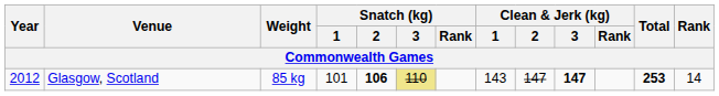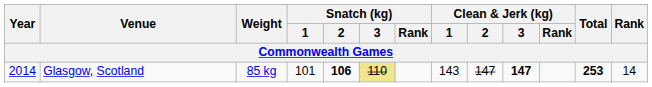 <table class = "wikitable" style="text-align:center;">
 <tr>
 <th rowspan=2 width=40>Year</th>
 <th rowspan=2 width=250>Venue</th>
 <th rowspan=2 width=60>Weight</th>
 <th colspan=4>Snatch (kg)</th>
 <th colspan=4>Clean & Jerk (kg)</th>
 <th rowspan=2 width=40>Total</th>
 <th rowspan=2 width=40>Rank</th>
 </tr>
 <tr>
 <th width=40>1</th>
 <th width=40>2</th>
 <th width=40>3</th>
 <th width=40>Rank</th>
 <th width=40>1</th>
 <th width=40>2</th>
 <th width=40>3</th>
 <th width=40>Rank</th>
 </tr>
 <tr>
 <th colspan=13><a href='#'>Commonwealth Games</a></th>
 </tr>
 <tr>
-<td><a href='#'>2012</a></td>
+<td><a href='#'>2014</a></td>
 <td align=left> <a href='#'>Glasgow</a>, <a href='#'>Scotland</a></td>
 <td><a href='#'>85 kg</a></td>
 <td>101</td>
 <td><strong>106</strong></td>
 <td style="background: khaki;"><s>110</s></td>
 <td></td>
 <td>143</td>
 <td><s>147</s></td>
 <td><strong>147</strong></td>
 <td></td>
 <td><strong>253</strong></td>
 <td>14</td>
 </tr>
 </table>
